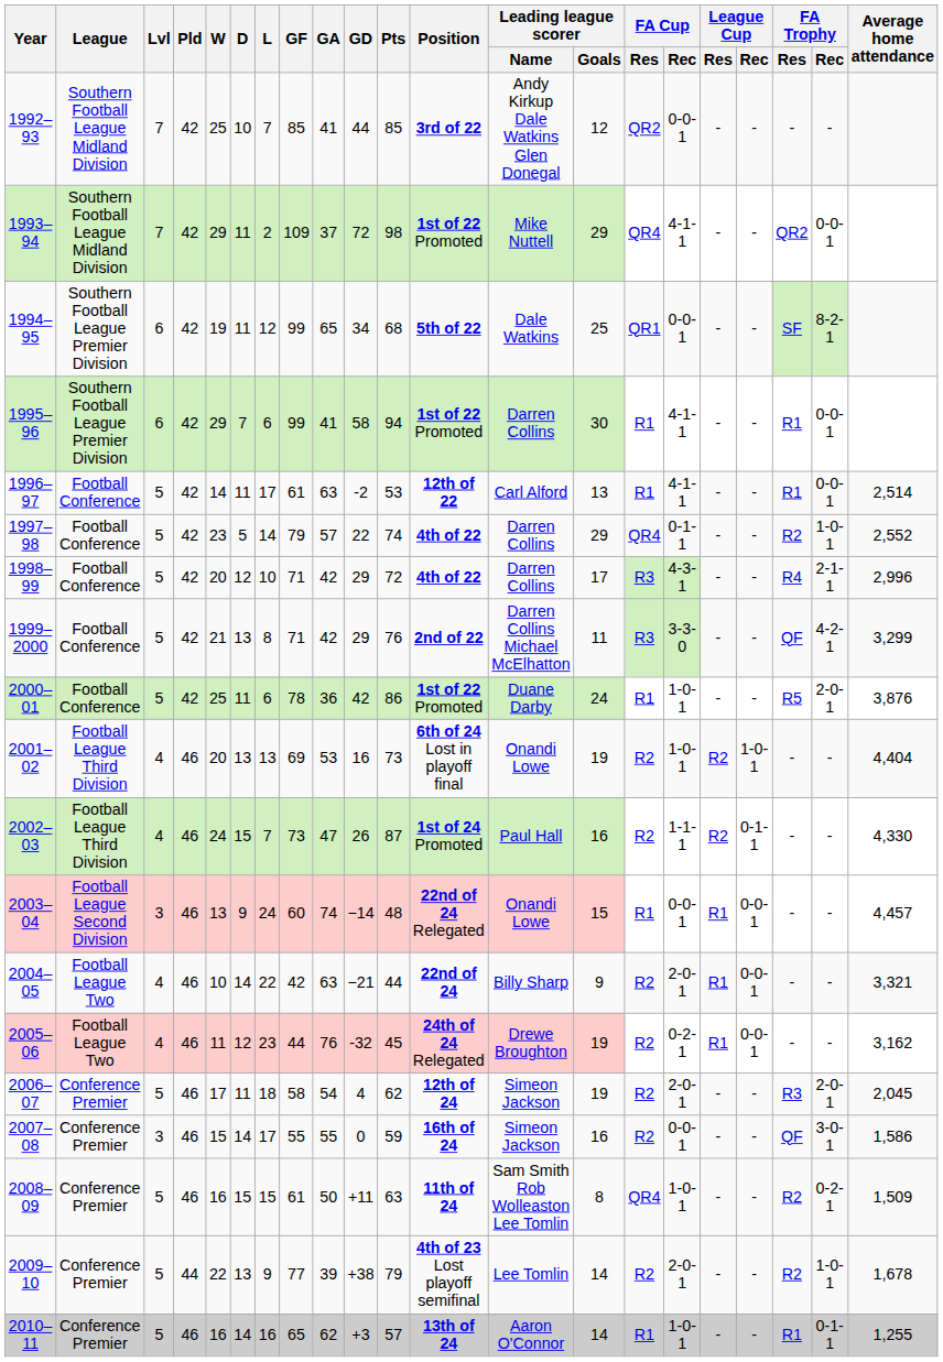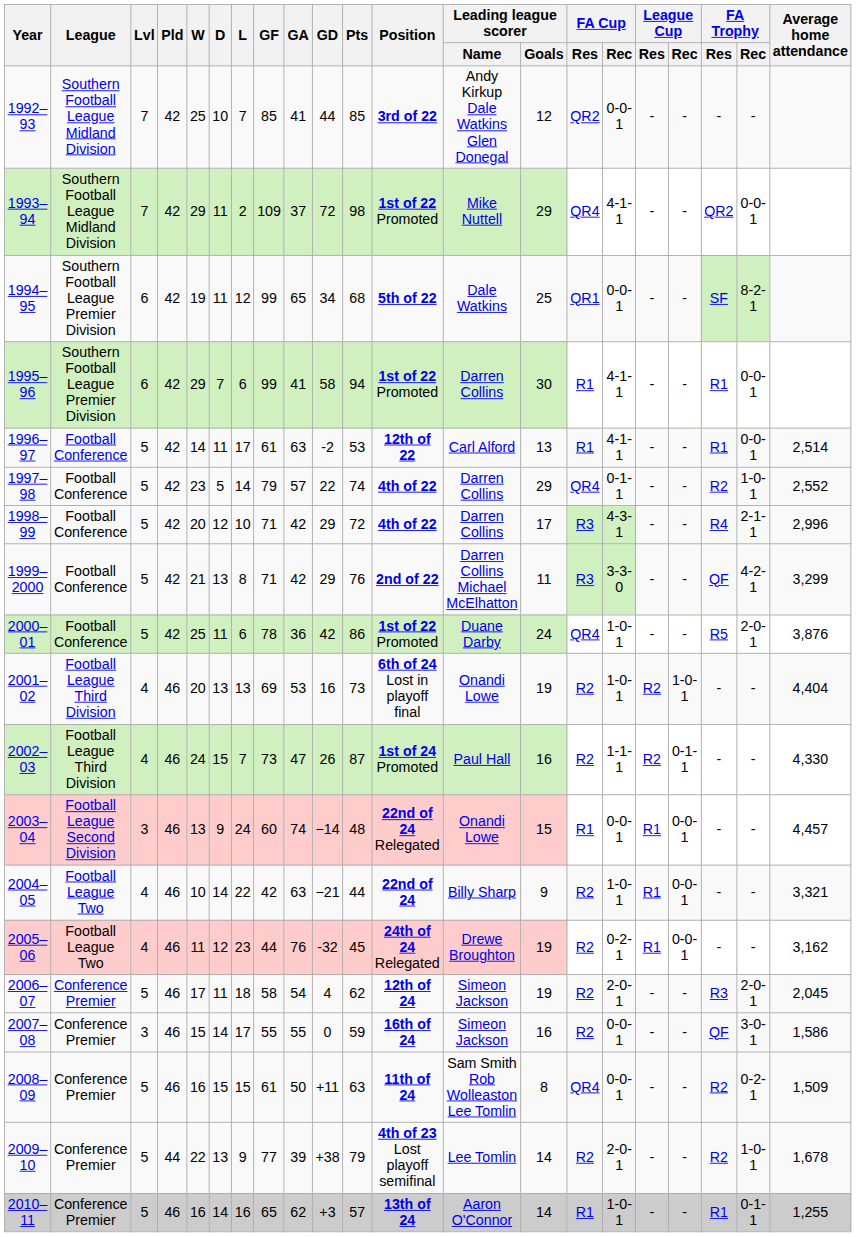 <table class="wikitable">
 <tr>
 <th rowspan=2>Year</th>
 <th rowspan=2>League</th>
 <th rowspan=2 width=30>Lvl</th>
 <th rowspan=2 width=30>Pld</th>
 <th rowspan=2 width=30>W</th>
 <th rowspan=2 width=30>D</th>
 <th rowspan=2 width=30>L</th>
 <th rowspan=2 width=30>GF</th>
 <th rowspan=2 width=30>GA</th>
 <th rowspan=2 width=30>GD</th>
 <th rowspan=2 width=30>Pts</th>
 <th rowspan=2>Position</th>
 <th colspan=2>Leading league scorer</th>
 <th colspan=2><a href='#'>FA Cup</a></th>
 <th colspan=2><a href='#'>League Cup</a></th>
 <th colspan=2><a href='#'>FA Trophy</a></th>
 <th rowspan=2>Average home<br>attendance</th>
 </tr>
 <tr>
 <th>Name</th>
 <th>Goals</th>
 <th>Res</th>
 <th>Rec</th>
 <th>Res</th>
 <th>Rec</th>
 <th>Res</th>
 <th>Rec</th>
 </tr>
 <tr align="center">
 <td><a href='#'>1992–93</a></td>
 <td><a href='#'>Southern Football League<br>Midland Division</a></td>
 <td>7</td>
 <td>42</td>
 <td>25</td>
 <td>10</td>
 <td>7</td>
 <td>85</td>
 <td>41</td>
 <td>44</td>
 <td>85</td>
 <td><strong><a href='#'>3rd of 22</a></strong></td>
 <td>Andy Kirkup<br><a href='#'>Dale Watkins</a><br><a href='#'>Glen Donegal</a></td>
 <td>12</td>
 <td><a href='#'>QR2</a></td>
 <td>0-0-1</td>
 <td>-</td>
 <td>-</td>
 <td>-</td>
 <td>-</td>
 <td></td>
 </tr>
 <tr bgcolor="#D0F0C0" align="center">
 <td><a href='#'>1993–94</a></td>
 <td>Southern Football League<br>Midland Division</td>
 <td>7</td>
 <td>42</td>
 <td>29</td>
 <td>11</td>
 <td>2</td>
 <td>109</td>
 <td>37</td>
 <td>72</td>
 <td>98</td>
 <td><strong><a href='#'>1st of 22</a></strong><br>Promoted</td>
 <td><a href='#'>Mike Nuttell</a></td>
 <td>29</td>
 <td bgcolor=White><a href='#'>QR4</a></td>
 <td bgcolor=White>4-1-1</td>
 <td bgcolor=White>-</td>
 <td bgcolor=White>-</td>
 <td bgcolor=White><a href='#'>QR2</a></td>
 <td bgcolor=White>0-0-1</td>
 <td bgcolor=White></td>
 </tr>
 <tr align="center">
 <td><a href='#'>1994–95</a></td>
 <td>Southern Football League<br>Premier Division</td>
 <td>6</td>
 <td>42</td>
 <td>19</td>
 <td>11</td>
 <td>12</td>
 <td>99</td>
 <td>65</td>
 <td>34</td>
 <td>68</td>
 <td><strong><a href='#'>5th of 22</a></strong></td>
 <td><a href='#'>Dale Watkins</a></td>
 <td>25</td>
 <td><a href='#'>QR1</a></td>
 <td>0-0-1</td>
 <td>-</td>
 <td>-</td>
 <td bgcolor="#D0F0C0"><a href='#'>SF</a></td>
 <td bgcolor="#D0F0C0">8-2-1</td>
 <td></td>
 </tr>
 <tr bgcolor="#D0F0C0" align="center">
 <td><a href='#'>1995–96</a></td>
 <td>Southern Football League<br>Premier Division</td>
 <td>6</td>
 <td>42</td>
 <td>29</td>
 <td>7</td>
 <td>6</td>
 <td>99</td>
 <td>41</td>
 <td>58</td>
 <td>94</td>
 <td><strong><a href='#'>1st of 22</a></strong><br>Promoted</td>
 <td><a href='#'>Darren Collins</a></td>
 <td>30</td>
 <td bgcolor=White><a href='#'>R1</a></td>
 <td bgcolor=White>4-1-1</td>
 <td bgcolor=White>-</td>
 <td bgcolor=White>-</td>
 <td bgcolor=White><a href='#'>R1</a></td>
 <td bgcolor=White>0-0-1</td>
 <td bgcolor=White></td>
 </tr>
 <tr align="center">
 <td><a href='#'>1996–97</a></td>
 <td><a href='#'>Football<br>Conference</a></td>
 <td>5</td>
 <td>42</td>
 <td>14</td>
 <td>11</td>
 <td>17</td>
 <td>61</td>
 <td>63</td>
 <td>-2</td>
 <td>53</td>
 <td><strong><a href='#'>12th of 22</a></strong></td>
 <td><a href='#'>Carl Alford</a></td>
 <td>13</td>
 <td><a href='#'>R1</a></td>
 <td>4-1-1</td>
 <td>-</td>
 <td>-</td>
 <td><a href='#'>R1</a></td>
 <td>0-0-1</td>
 <td>2,514</td>
 </tr>
 <tr align="center">
 <td><a href='#'>1997–98</a></td>
 <td>Football<br>Conference</td>
 <td>5</td>
 <td>42</td>
 <td>23</td>
 <td>5</td>
 <td>14</td>
 <td>79</td>
 <td>57</td>
 <td>22</td>
 <td>74</td>
 <td><strong><a href='#'>4th of 22</a></strong></td>
 <td><a href='#'>Darren Collins</a></td>
 <td>29</td>
 <td><a href='#'>QR4</a></td>
 <td>0-1-1</td>
 <td>-</td>
 <td>-</td>
 <td><a href='#'>R2</a></td>
 <td>1-0-1</td>
 <td>2,552</td>
 </tr>
 <tr align="center">
 <td><a href='#'>1998–99</a></td>
 <td>Football<br>Conference</td>
 <td>5</td>
 <td>42</td>
 <td>20</td>
 <td>12</td>
 <td>10</td>
 <td>71</td>
 <td>42</td>
 <td>29</td>
 <td>72</td>
 <td><strong><a href='#'>4th of 22</a></strong></td>
 <td><a href='#'>Darren Collins</a></td>
 <td>17</td>
 <td bgcolor="#D0F0C0"><a href='#'>R3</a></td>
 <td bgcolor="#D0F0C0">4-3-1</td>
 <td>-</td>
 <td>-</td>
 <td><a href='#'>R4</a></td>
 <td>2-1-1</td>
 <td>2,996</td>
 </tr>
 <tr align="center">
 <td><a href='#'>1999–2000</a></td>
 <td>Football<br>Conference</td>
 <td>5</td>
 <td>42</td>
 <td>21</td>
 <td>13</td>
 <td>8</td>
 <td>71</td>
 <td>42</td>
 <td>29</td>
 <td>76</td>
 <td><strong><a href='#'>2nd of 22</a></strong></td>
 <td><a href='#'>Darren Collins</a><br><a href='#'>Michael McElhatton</a></td>
 <td>11</td>
 <td bgcolor="#D0F0C0"><a href='#'>R3</a></td>
 <td bgcolor="#D0F0C0">3-3-0</td>
 <td>-</td>
 <td>-</td>
 <td><a href='#'>QF</a></td>
 <td>4-2-1</td>
 <td>3,299</td>
 </tr>
 <tr bgcolor="#D0F0C0" align="center">
 <td><a href='#'>2000–01</a></td>
 <td>Football<br>Conference</td>
 <td>5</td>
 <td>42</td>
 <td>25</td>
 <td>11</td>
 <td>6</td>
 <td>78</td>
 <td>36</td>
 <td>42</td>
 <td>86</td>
 <td><strong><a href='#'>1st of 22</a></strong><br>Promoted</td>
 <td><a href='#'>Duane Darby</a></td>
 <td>24</td>
-<td bgcolor=White><a href='#'>R1</a></td>
+<td bgcolor=White><a href='#'>QR4</a></td>
 <td bgcolor=White>1-0-1</td>
 <td bgcolor=White>-</td>
 <td bgcolor=White>-</td>
 <td bgcolor=White><a href='#'>R5</a></td>
 <td bgcolor=White>2-0-1</td>
 <td bgcolor=White>3,876</td>
 </tr>
 <tr align="center">
 <td><a href='#'>2001–02</a></td>
 <td><a href='#'>Football League<br>Third Division</a></td>
 <td>4</td>
 <td>46</td>
 <td>20</td>
 <td>13</td>
 <td>13</td>
 <td>69</td>
 <td>53</td>
 <td>16</td>
 <td>73</td>
 <td><strong><a href='#'>6th of 24</a></strong><br>Lost in playoff final</td>
 <td><a href='#'>Onandi Lowe</a></td>
 <td>19</td>
 <td><a href='#'>R2</a></td>
 <td>1-0-1</td>
 <td><a href='#'>R2</a></td>
 <td>1-0-1</td>
 <td>-</td>
 <td>-</td>
 <td>4,404</td>
 </tr>
 <tr bgcolor="#D0F0C0" align="center">
 <td><a href='#'>2002–03</a></td>
 <td>Football League<br>Third Division</td>
 <td>4</td>
 <td>46</td>
 <td>24</td>
 <td>15</td>
 <td>7</td>
 <td>73</td>
 <td>47</td>
 <td>26</td>
 <td>87</td>
 <td><strong><a href='#'>1st of 24</a></strong><br>Promoted</td>
 <td><a href='#'>Paul Hall</a></td>
 <td>16</td>
 <td bgcolor=White><a href='#'>R2</a></td>
 <td bgcolor=White>1-1-1</td>
 <td bgcolor=White><a href='#'>R2</a></td>
 <td bgcolor=White>0-1-1</td>
 <td bgcolor=White>-</td>
 <td bgcolor=White>-</td>
 <td bgcolor=White>4,330</td>
 </tr>
 <tr bgcolor="#FFCCCC" align="center">
 <td><a href='#'>2003–04</a></td>
 <td><a href='#'>Football League<br>Second Division</a></td>
 <td>3</td>
 <td>46</td>
 <td>13</td>
 <td>9</td>
 <td>24</td>
 <td>60</td>
 <td>74</td>
 <td>−14</td>
 <td>48</td>
 <td><strong><a href='#'>22nd of 24</a></strong><br>Relegated</td>
 <td><a href='#'>Onandi Lowe</a></td>
 <td>15</td>
 <td bgcolor=White><a href='#'>R1</a></td>
 <td bgcolor=White>0-0-1</td>
 <td bgcolor=White><a href='#'>R1</a></td>
 <td bgcolor=White>0-0-1</td>
 <td bgcolor=White>-</td>
 <td bgcolor=White>-</td>
 <td bgcolor=White>4,457</td>
 </tr>
 <tr align="center">
 <td><a href='#'>2004–05</a></td>
 <td><a href='#'>Football<br>League Two</a></td>
 <td>4</td>
 <td>46</td>
 <td>10</td>
 <td>14</td>
 <td>22</td>
 <td>42</td>
 <td>63</td>
 <td>−21</td>
 <td>44</td>
 <td><strong><a href='#'>22nd of 24</a></strong></td>
 <td><a href='#'>Billy Sharp</a></td>
 <td>9</td>
 <td><a href='#'>R2</a></td>
-<td>2-0-1</td>
+<td>1-0-1</td>
 <td><a href='#'>R1</a></td>
 <td>0-0-1</td>
 <td>-</td>
 <td>-</td>
 <td>3,321</td>
 </tr>
 <tr bgcolor="#FFCCCC" align="center">
 <td><a href='#'>2005–06</a></td>
 <td>Football<br>League Two</td>
 <td>4</td>
 <td>46</td>
 <td>11</td>
 <td>12</td>
 <td>23</td>
 <td>44</td>
 <td>76</td>
 <td>-32</td>
 <td>45</td>
 <td><strong><a href='#'>24th of 24</a></strong><br>Relegated</td>
 <td><a href='#'>Drewe Broughton</a></td>
 <td>19</td>
 <td bgcolor=White><a href='#'>R2</a></td>
 <td bgcolor=White>0-2-1</td>
 <td bgcolor=White><a href='#'>R1</a></td>
 <td bgcolor=White>0-0-1</td>
 <td bgcolor=White>-</td>
 <td bgcolor=White>-</td>
 <td bgcolor=White>3,162</td>
 </tr>
 <tr align="center">
 <td><a href='#'>2006–07</a></td>
 <td><a href='#'>Conference<br>Premier</a></td>
 <td>5</td>
 <td>46</td>
 <td>17</td>
 <td>11</td>
 <td>18</td>
 <td>58</td>
 <td>54</td>
 <td>4</td>
 <td>62</td>
 <td><strong><a href='#'>12th of 24</a></strong></td>
 <td><a href='#'>Simeon Jackson</a></td>
 <td>19</td>
 <td><a href='#'>R2</a></td>
 <td>2-0-1</td>
 <td>-</td>
 <td>-</td>
 <td><a href='#'>R3</a></td>
 <td>2-0-1</td>
 <td>2,045</td>
 </tr>
 <tr align="center">
 <td><a href='#'>2007–08</a></td>
 <td>Conference<br>Premier</td>
 <td>3</td>
 <td>46</td>
 <td>15</td>
 <td>14</td>
 <td>17</td>
 <td>55</td>
 <td>55</td>
 <td>0</td>
 <td>59</td>
 <td><strong><a href='#'>16th of 24</a></strong></td>
 <td><a href='#'>Simeon Jackson</a></td>
 <td>16</td>
 <td><a href='#'>R2</a></td>
 <td>0-0-1</td>
 <td>-</td>
 <td>-</td>
 <td><a href='#'>QF</a></td>
 <td>3-0-1</td>
 <td>1,586</td>
 </tr>
 <tr align="center">
 <td><a href='#'>2008–09</a></td>
 <td>Conference<br>Premier</td>
 <td>5</td>
 <td>46</td>
 <td>16</td>
 <td>15</td>
 <td>15</td>
 <td>61</td>
 <td>50</td>
 <td>+11</td>
 <td>63</td>
 <td><strong><a href='#'>11th of 24</a></strong></td>
 <td>Sam Smith<br><a href='#'>Rob Wolleaston</a><br><a href='#'>Lee Tomlin</a></td>
 <td>8</td>
 <td><a href='#'>QR4</a></td>
-<td>1-0-1</td>
+<td>0-0-1</td>
 <td>-</td>
 <td>-</td>
 <td><a href='#'>R2</a></td>
 <td>0-2-1</td>
 <td>1,509</td>
 </tr>
 <tr align="center">
 <td><a href='#'>2009–10</a></td>
 <td>Conference<br>Premier</td>
 <td>5</td>
 <td>44</td>
 <td>22</td>
 <td>13</td>
 <td>9</td>
 <td>77</td>
 <td>39</td>
 <td>+38</td>
 <td>79</td>
 <td><strong><a href='#'>4th of 23</a></strong><br>Lost playoff semifinal</td>
 <td><a href='#'>Lee Tomlin</a></td>
 <td>14</td>
 <td><a href='#'>R2</a></td>
 <td>2-0-1</td>
 <td>-</td>
 <td>-</td>
 <td><a href='#'>R2</a></td>
 <td>1-0-1</td>
 <td>1,678</td>
 </tr>
 <tr bgcolor="CCCCCC" align="center">
 <td><a href='#'>2010–11</a></td>
 <td>Conference<br>Premier</td>
 <td>5</td>
 <td>46</td>
 <td>16</td>
 <td>14</td>
 <td>16</td>
 <td>65</td>
 <td>62</td>
 <td>+3</td>
 <td>57</td>
 <td><strong><a href='#'>13th of 24</a></strong></td>
 <td><a href='#'>Aaron O'Connor</a></td>
 <td>14</td>
 <td><a href='#'>R1</a></td>
 <td>1-0-1</td>
 <td>-</td>
 <td>-</td>
 <td><a href='#'>R1</a></td>
 <td>0-1-1</td>
 <td>1,255</td>
 </tr>
 </table>
